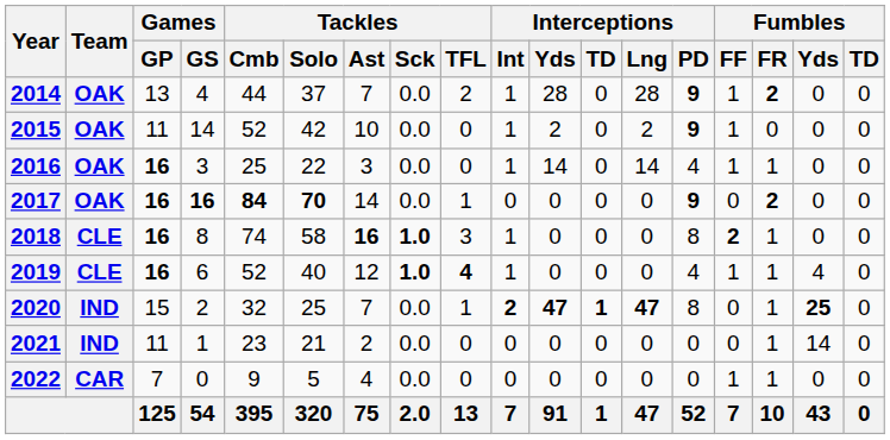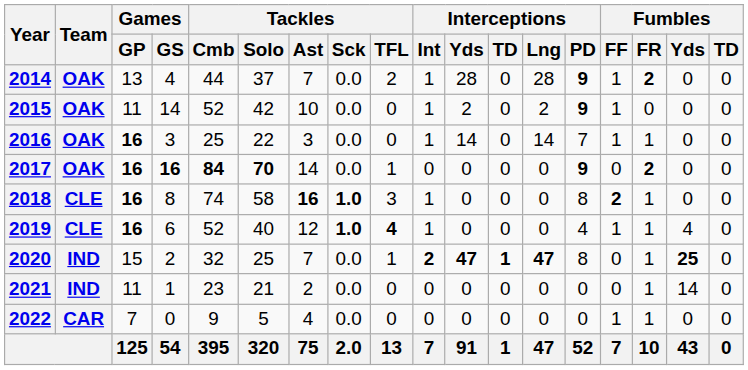 <table class="wikitable" style="text-align:center">
 <tr>
 <th rowspan="2">Year</th>
 <th rowspan="2">Team</th>
 <th colspan="2">Games</th>
 <th colspan="5">Tackles</th>
 <th colspan="5">Interceptions</th>
 <th colspan="4">Fumbles</th>
 </tr>
 <tr>
 <th>GP</th>
 <th>GS</th>
 <th>Cmb</th>
 <th>Solo</th>
 <th>Ast</th>
 <th>Sck</th>
 <th>TFL</th>
 <th>Int</th>
 <th>Yds</th>
 <th>TD</th>
 <th>Lng</th>
 <th>PD</th>
 <th>FF</th>
 <th>FR</th>
 <th>Yds</th>
 <th>TD</th>
 </tr>
 <tr>
 <th><a href='#'>2014</a></th>
 <th><a href='#'>OAK</a></th>
 <td>13</td>
 <td>4</td>
 <td>44</td>
 <td>37</td>
 <td>7</td>
 <td>0.0</td>
 <td>2</td>
 <td>1</td>
 <td>28</td>
 <td>0</td>
 <td>28</td>
 <td><strong>9</strong></td>
 <td>1</td>
 <td><strong>2</strong></td>
 <td>0</td>
 <td>0</td>
 </tr>
 <tr>
 <th><a href='#'>2015</a></th>
 <th><a href='#'>OAK</a></th>
 <td>11</td>
 <td>14</td>
 <td>52</td>
 <td>42</td>
 <td>10</td>
 <td>0.0</td>
 <td>0</td>
 <td>1</td>
 <td>2</td>
 <td>0</td>
 <td>2</td>
 <td><strong>9</strong></td>
 <td>1</td>
 <td>0</td>
 <td>0</td>
 <td>0</td>
 </tr>
 <tr>
 <th><a href='#'>2016</a></th>
 <th><a href='#'>OAK</a></th>
 <td><strong>16</strong></td>
 <td>3</td>
 <td>25</td>
 <td>22</td>
 <td>3</td>
 <td>0.0</td>
 <td>0</td>
 <td>1</td>
 <td>14</td>
 <td>0</td>
 <td>14</td>
-<td>4</td>
+<td>7</td>
 <td>1</td>
 <td>1</td>
 <td>0</td>
 <td>0</td>
 </tr>
 <tr>
 <th><a href='#'>2017</a></th>
 <th><a href='#'>OAK</a></th>
 <td><strong>16</strong></td>
 <td><strong>16</strong></td>
 <td><strong>84</strong></td>
 <td><strong>70</strong></td>
 <td>14</td>
 <td>0.0</td>
 <td>1</td>
 <td>0</td>
 <td>0</td>
 <td>0</td>
 <td>0</td>
 <td><strong>9</strong></td>
 <td>0</td>
 <td><strong>2</strong></td>
 <td>0</td>
 <td>0</td>
 </tr>
 <tr>
 <th><a href='#'>2018</a></th>
 <th><a href='#'>CLE</a></th>
 <td><strong>16</strong></td>
 <td>8</td>
 <td>74</td>
 <td>58</td>
 <td><strong>16</strong></td>
 <td><strong>1.0</strong></td>
 <td>3</td>
 <td>1</td>
 <td>0</td>
 <td>0</td>
 <td>0</td>
 <td>8</td>
 <td><strong>2</strong></td>
 <td>1</td>
 <td>0</td>
 <td>0</td>
 </tr>
 <tr>
 <th><a href='#'>2019</a></th>
 <th><a href='#'>CLE</a></th>
 <td><strong>16</strong></td>
 <td>6</td>
 <td>52</td>
 <td>40</td>
 <td>12</td>
 <td><strong>1.0</strong></td>
 <td><strong>4</strong></td>
 <td>1</td>
 <td>0</td>
 <td>0</td>
 <td>0</td>
 <td>4</td>
 <td>1</td>
 <td>1</td>
 <td>4</td>
 <td>0</td>
 </tr>
 <tr>
 <th><a href='#'>2020</a></th>
 <th><a href='#'>IND</a></th>
 <td>15</td>
 <td>2</td>
 <td>32</td>
 <td>25</td>
 <td>7</td>
 <td>0.0</td>
 <td>1</td>
 <td><strong>2</strong></td>
 <td><strong>47</strong></td>
 <td><strong>1</strong></td>
 <td><strong>47</strong></td>
 <td>8</td>
 <td>0</td>
 <td>1</td>
 <td><strong>25</strong></td>
 <td>0</td>
 </tr>
 <tr>
 <th><a href='#'>2021</a></th>
 <th><a href='#'>IND</a></th>
 <td>11</td>
 <td>1</td>
 <td>23</td>
 <td>21</td>
 <td>2</td>
 <td>0.0</td>
 <td>0</td>
 <td>0</td>
 <td>0</td>
 <td>0</td>
 <td>0</td>
 <td>0</td>
 <td>0</td>
 <td>1</td>
 <td>14</td>
 <td>0</td>
 </tr>
 <tr>
 <th><a href='#'>2022</a></th>
 <th><a href='#'>CAR</a></th>
 <td>7</td>
 <td>0</td>
 <td>9</td>
 <td>5</td>
 <td>4</td>
 <td>0.0</td>
 <td>0</td>
 <td>0</td>
 <td>0</td>
 <td>0</td>
 <td>0</td>
 <td>0</td>
 <td>1</td>
 <td>1</td>
 <td>0</td>
 <td>0</td>
 </tr>
 <tr>
 <th colspan="2"></th>
 <th>125</th>
 <th>54</th>
 <th>395</th>
 <th>320</th>
 <th>75</th>
 <th>2.0</th>
 <th>13</th>
 <th>7</th>
 <th>91</th>
 <th>1</th>
 <th>47</th>
 <th>52</th>
 <th>7</th>
 <th>10</th>
 <th>43</th>
 <th>0</th>
 </tr>
 </table>
